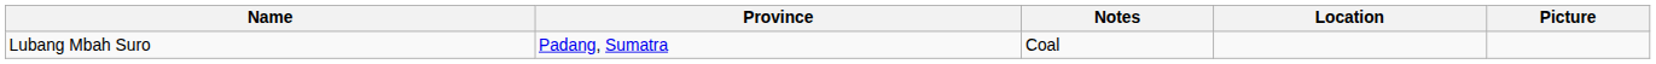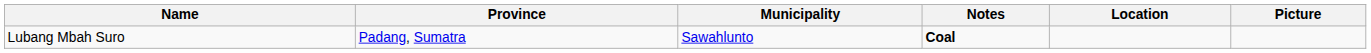 <table class="wikitable sortable" style="width:100%">
 <tr>
 <th>Name</th>
 <th>Province</th>
+<th>Municipality</th>
 <th class="unsortable">Notes</th>
 <th class="unsortable">Location</th>
 <th class="unsortable" style="width:150px">Picture</th>
 </tr>
 <tr>
 <td>Lubang Mbah Suro</td>
 <td><a href='#'>Padang</a>, <a href='#'>Sumatra</a></td>
-<td>Coal</td>
+<td><a href='#'>Sawahlunto</a></td>
+<td><strong>Coal</strong></td>
 <td></td>
 <td></td>
 </tr>
 </table>
